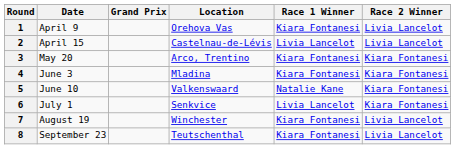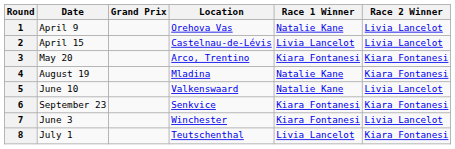 <table class="wikitable" style="font-size: 85%;">
 <tr>
 <th>Round</th>
 <th>Date</th>
 <th>Grand Prix</th>
 <th>Location</th>
 <th>Race 1 Winner</th>
 <th>Race 2 Winner</th>
 </tr>
 <tr>
 <th>1</th>
 <td>April 9</td>
 <td></td>
 <td><a href='#'>Orehova Vas</a></td>
-<td> <a href='#'>Kiara Fontanesi</a></td>
+<td> <a href='#'>Natalie Kane</a></td>
 <td> <a href='#'>Livia Lancelot</a></td>
 </tr>
 <tr>
 <th>2</th>
 <td>April 15</td>
 <td></td>
 <td><a href='#'>Castelnau-de-Lévis</a></td>
 <td> <a href='#'>Livia Lancelot</a></td>
 <td> <a href='#'>Livia Lancelot</a></td>
 </tr>
 <tr>
 <th>3</th>
 <td>May 20</td>
 <td></td>
 <td><a href='#'>Arco, Trentino</a></td>
 <td> <a href='#'>Kiara Fontanesi</a></td>
 <td> <a href='#'>Kiara Fontanesi</a></td>
 </tr>
 <tr>
 <th>4</th>
-<td>June 3</td>
+<td>August 19</td>
 <td></td>
 <td><a href='#'>Mladina</a></td>
-<td> <a href='#'>Kiara Fontanesi</a></td>
+<td> <a href='#'>Natalie Kane</a></td>
 <td> <a href='#'>Kiara Fontanesi</a></td>
 </tr>
 <tr>
 <th>5</th>
 <td>June 10</td>
 <td></td>
 <td><a href='#'>Valkenswaard</a></td>
 <td> <a href='#'>Natalie Kane</a></td>
-<td> <a href='#'>Kiara Fontanesi</a></td>
+<td> <a href='#'>Livia Lancelot</a></td>
 </tr>
 <tr>
 <th>6</th>
-<td>July 1</td>
+<td>September 23</td>
 <td></td>
 <td><a href='#'>Senkvice</a></td>
-<td> <a href='#'>Livia Lancelot</a></td>
+<td> <a href='#'>Kiara Fontanesi</a></td>
 <td> <a href='#'>Kiara Fontanesi</a></td>
 </tr>
 <tr>
 <th>7</th>
-<td>August 19</td>
+<td>June 3</td>
 <td></td>
 <td><a href='#'>Winchester</a></td>
 <td> <a href='#'>Kiara Fontanesi</a></td>
 <td> <a href='#'>Livia Lancelot</a></td>
 </tr>
 <tr>
 <th>8</th>
-<td>September 23</td>
+<td>July 1</td>
 <td></td>
 <td><a href='#'>Teutschenthal</a></td>
+<td> <a href='#'>Livia Lancelot</a></td>
 <td> <a href='#'>Kiara Fontanesi</a></td>
-<td> <a href='#'>Livia Lancelot</a></td>
 </tr>
 </table>
